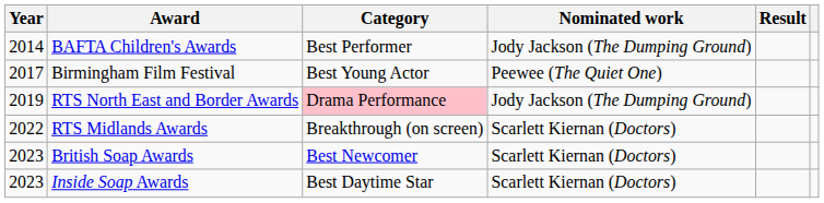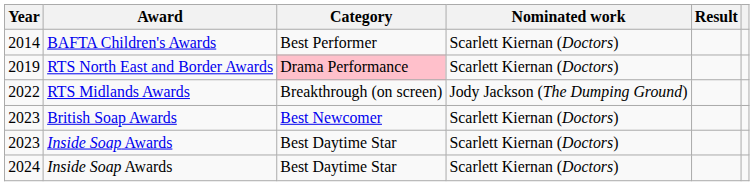 <table class="wikitable">
 <tr>
 <th>Year</th>
 <th>Award</th>
 <th>Category</th>
 <th>Nominated work</th>
 <th>Result</th>
 <th></th>
 </tr>
 <tr>
 <td>2014</td>
 <td><a href='#'>BAFTA Children's Awards</a></td>
 <td>Best Performer</td>
-<td>Jody Jackson (<em>The Dumping Ground</em>)</td>
-<td></td>
-<td align="center"></td>
-</tr>
-<tr>
-<td>2017</td>
-<td>Birmingham Film Festival</td>
-<td>Best Young Actor</td>
-<td>Peewee  (<em>The Quiet One</em>)</td>
+<td>Scarlett Kiernan (<em>Doctors</em>)</td>
 <td></td>
 <td align="center"></td>
 </tr>
 <tr>
 <td>2019</td>
 <td><a href='#'>RTS North East and Border Awards</a></td>
 <td style="background: pink;">Drama Performance</td>
-<td>Jody Jackson (<em>The Dumping Ground</em>)</td>
+<td>Scarlett Kiernan (<em>Doctors</em>)</td>
 <td></td>
 <td align="center"></td>
 </tr>
 <tr>
 <td>2022</td>
 <td><a href='#'>RTS Midlands Awards</a></td>
 <td>Breakthrough (on screen)</td>
-<td>Scarlett Kiernan (<em>Doctors</em>)</td>
+<td>Jody Jackson (<em>The Dumping Ground</em>)</td>
 <td></td>
 <td align="center"></td>
 </tr>
 <tr>
 <td>2023</td>
 <td><a href='#'>British Soap Awards</a></td>
 <td><a href='#'>Best Newcomer</a></td>
 <td>Scarlett Kiernan (<em>Doctors</em>)</td>
 <td></td>
 <td align="center"></td>
 </tr>
 <tr>
 <td>2023</td>
 <td><a href='#'><em>Inside Soap</em> Awards</a></td>
 <td>Best Daytime Star</td>
 <td>Scarlett Kiernan (<em>Doctors</em>)</td>
 <td></td>
 <td align="center"></td>
 </tr>
+<tr>
+<td>2024</td>
+<td><em>Inside Soap</em> Awards</td>
+<td>Best Daytime Star</td>
+<td>Scarlett Kiernan (<em>Doctors</em>)</td>
+<td></td>
+<td align="center"></td>
+</tr>
 </table>
